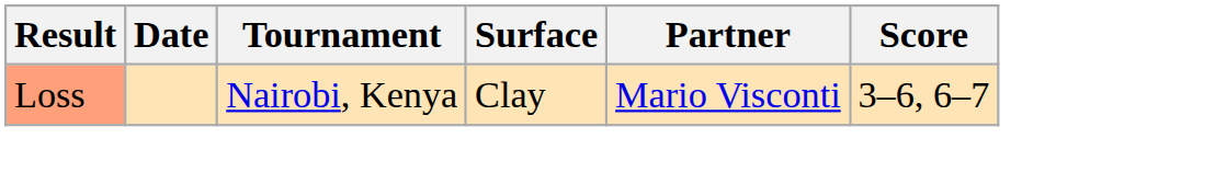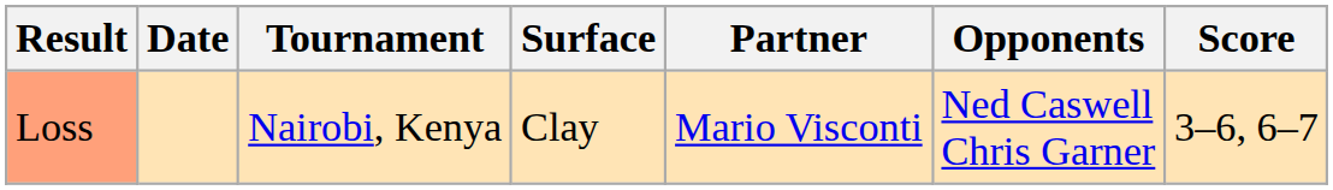 <table class="sortable wikitable">
 <tr>
 <th>Result</th>
 <th>Date</th>
 <th>Tournament</th>
 <th>Surface</th>
 <th>Partner</th>
+<th>Opponents</th>
 <th class="unsortable">Score</th>
 </tr>
 <tr style="background:moccasin;">
 <td bgcolor=FFA07A>Loss</td>
 <td></td>
 <td><a href='#'>Nairobi</a>, Kenya</td>
 <td>Clay</td>
 <td> <a href='#'>Mario Visconti</a></td>
+<td> <a href='#'>Ned Caswell</a><br> <a href='#'>Chris Garner</a></td>
 <td>3–6, 6–7</td>
 </tr>
 </table>
